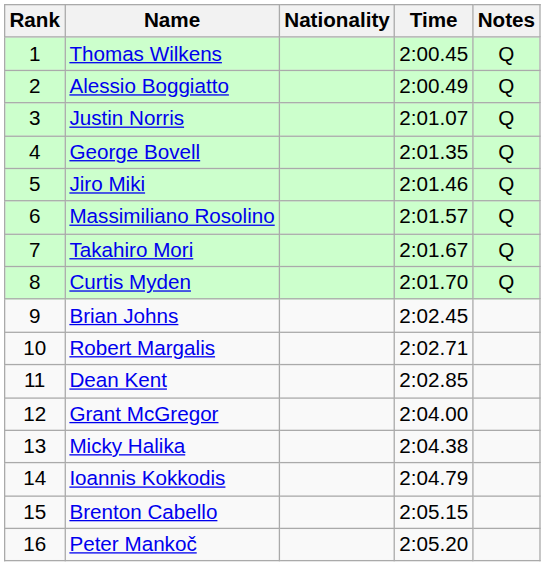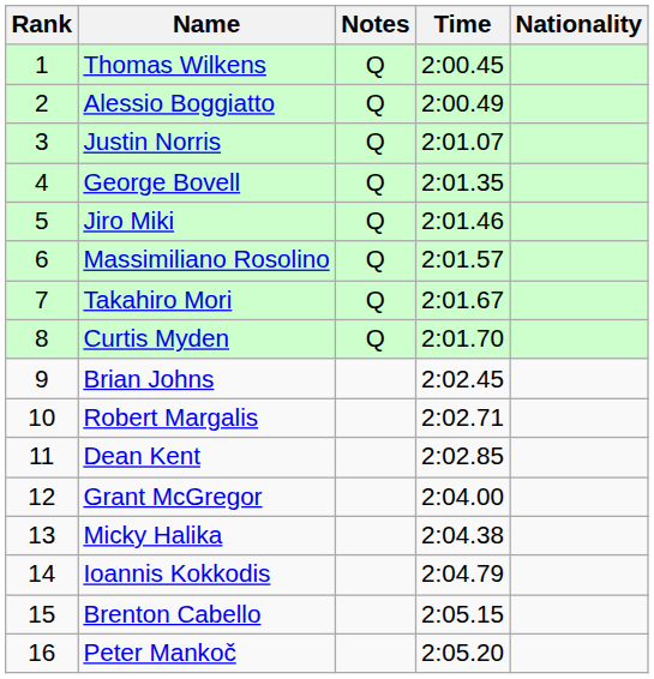 <table class="wikitable sortable" style="text-align:center">
 <tr>
 <th>Rank</th>
 <th>Name</th>
+<th>Notes</th>
+<th>Time</th>
 <th>Nationality</th>
-<th>Time</th>
-<th>Notes</th>
 </tr>
 <tr bgcolor=ccffcc>
 <td>1</td>
 <td align=left><a href='#'>Thomas Wilkens</a></td>
+<td>Q</td>
+<td>2:00.45</td>
 <td align=left></td>
-<td>2:00.45</td>
-<td>Q</td>
 </tr>
 <tr bgcolor=ccffcc>
 <td>2</td>
 <td align=left><a href='#'>Alessio Boggiatto</a></td>
+<td>Q</td>
+<td>2:00.49</td>
 <td align=left></td>
-<td>2:00.49</td>
-<td>Q</td>
 </tr>
 <tr bgcolor=ccffcc>
 <td>3</td>
 <td align=left><a href='#'>Justin Norris</a></td>
+<td>Q</td>
+<td>2:01.07</td>
 <td align=left></td>
-<td>2:01.07</td>
-<td>Q</td>
 </tr>
 <tr bgcolor=ccffcc>
 <td>4</td>
 <td align=left><a href='#'>George Bovell</a></td>
+<td>Q</td>
+<td>2:01.35</td>
 <td align=left></td>
-<td>2:01.35</td>
-<td>Q</td>
 </tr>
 <tr bgcolor=ccffcc>
 <td>5</td>
 <td align=left><a href='#'>Jiro Miki</a></td>
+<td>Q</td>
+<td>2:01.46</td>
 <td align=left></td>
-<td>2:01.46</td>
-<td>Q</td>
 </tr>
 <tr bgcolor=ccffcc>
 <td>6</td>
 <td align=left><a href='#'>Massimiliano Rosolino</a></td>
+<td>Q</td>
+<td>2:01.57</td>
 <td align=left></td>
-<td>2:01.57</td>
-<td>Q</td>
 </tr>
 <tr bgcolor=ccffcc>
 <td>7</td>
 <td align=left><a href='#'>Takahiro Mori</a></td>
+<td>Q</td>
+<td>2:01.67</td>
 <td align=left></td>
-<td>2:01.67</td>
-<td>Q</td>
 </tr>
 <tr bgcolor=ccffcc>
 <td>8</td>
 <td align=left><a href='#'>Curtis Myden</a></td>
+<td>Q</td>
+<td>2:01.70</td>
 <td align=left></td>
-<td>2:01.70</td>
-<td>Q</td>
 </tr>
 <tr>
 <td>9</td>
 <td align=left><a href='#'>Brian Johns</a></td>
+<td></td>
+<td>2:02.45</td>
 <td align=left></td>
-<td>2:02.45</td>
-<td></td>
 </tr>
 <tr>
 <td>10</td>
 <td align=left><a href='#'>Robert Margalis</a></td>
+<td></td>
+<td>2:02.71</td>
 <td align=left></td>
-<td>2:02.71</td>
-<td></td>
 </tr>
 <tr>
 <td>11</td>
 <td align=left><a href='#'>Dean Kent</a></td>
+<td></td>
+<td>2:02.85</td>
 <td align=left></td>
-<td>2:02.85</td>
-<td></td>
 </tr>
 <tr>
 <td>12</td>
 <td align=left><a href='#'>Grant McGregor</a></td>
+<td></td>
+<td>2:04.00</td>
 <td align=left></td>
-<td>2:04.00</td>
-<td></td>
 </tr>
 <tr>
 <td>13</td>
 <td align=left><a href='#'>Micky Halika</a></td>
+<td></td>
+<td>2:04.38</td>
 <td align=left></td>
-<td>2:04.38</td>
-<td></td>
 </tr>
 <tr>
 <td>14</td>
 <td align=left><a href='#'>Ioannis Kokkodis</a></td>
+<td></td>
+<td>2:04.79</td>
 <td align=left></td>
-<td>2:04.79</td>
-<td></td>
 </tr>
 <tr>
 <td>15</td>
 <td align=left><a href='#'>Brenton Cabello</a></td>
+<td></td>
+<td>2:05.15</td>
 <td align=left></td>
-<td>2:05.15</td>
-<td></td>
 </tr>
 <tr>
 <td>16</td>
 <td align=left><a href='#'>Peter Mankoč</a></td>
+<td></td>
+<td>2:05.20</td>
 <td align=left></td>
-<td>2:05.20</td>
-<td></td>
 </tr>
 </table>
